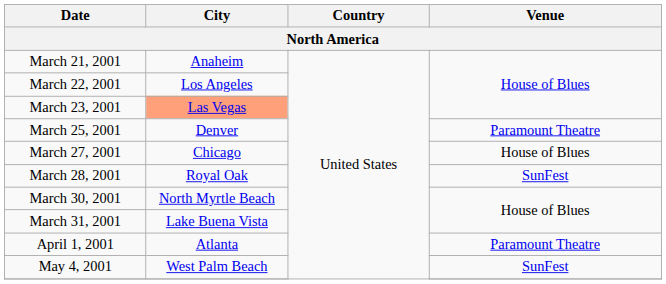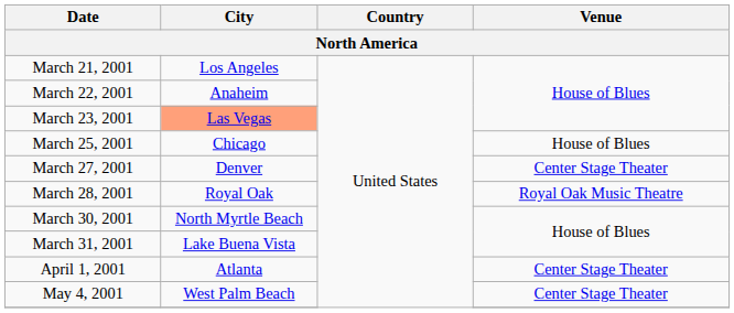 <table class="wikitable" style="text-align:center;">
 <tr>
 <th style="width:150px;">Date</th>
 <th style="width:150px;">City</th>
 <th style="width:150px;">Country</th>
 <th style="width:250px;">Venue</th>
 </tr>
 <tr>
 <th colspan="4">North America</th>
 </tr>
 <tr>
 <td>March 21, 2001</td>
-<td><a href='#'>Anaheim</a></td>
+<td><a href='#'>Los Angeles</a></td>
 <td rowspan="11">United States</td>
 <td rowspan="3"><a href='#'>House of Blues</a></td>
 </tr>
 <tr>
 <td>March 22, 2001</td>
-<td><a href='#'>Los Angeles</a></td>
+<td><a href='#'>Anaheim</a></td>
 </tr>
 <tr>
 <td>March 23, 2001</td>
 <td style="background: lightsalmon;"><a href='#'>Las Vegas</a></td>
 </tr>
 <tr>
 <td>March 25, 2001</td>
-<td><a href='#'>Denver</a></td>
-<td><a href='#'>Paramount Theatre</a></td>
-</tr>
-<tr>
-<td>March 27, 2001</td>
 <td><a href='#'>Chicago</a></td>
 <td>House of Blues</td>
 </tr>
 <tr>
+<td>March 27, 2001</td>
+<td><a href='#'>Denver</a></td>
+<td><a href='#'>Center Stage Theater</a></td>
+</tr>
+<tr>
 <td>March 28, 2001</td>
 <td><a href='#'>Royal Oak</a></td>
-<td><a href='#'>SunFest</a></td>
+<td><a href='#'>Royal Oak Music Theatre</a></td>
 </tr>
 <tr>
 <td>March 30, 2001</td>
 <td><a href='#'>North Myrtle Beach</a></td>
 <td rowspan="2">House of Blues</td>
 </tr>
 <tr>
 <td>March 31, 2001</td>
 <td><a href='#'>Lake Buena Vista</a></td>
 </tr>
 <tr>
 <td>April 1, 2001</td>
 <td><a href='#'>Atlanta</a></td>
-<td><a href='#'>Paramount Theatre</a></td>
+<td><a href='#'>Center Stage Theater</a></td>
 </tr>
 <tr>
 <td>May 4, 2001</td>
 <td><a href='#'>West Palm Beach</a></td>
-<td><a href='#'>SunFest</a></td>
+<td><a href='#'>Center Stage Theater</a></td>
 </tr>
 <tr>
 </tr>
 </table>
